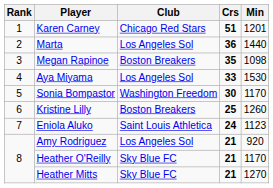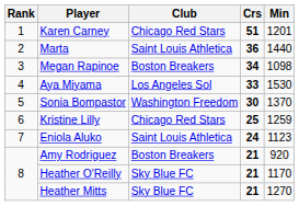 <table class=wikitable>
 <tr>
 <th>Rank</th>
 <th>Player</th>
 <th>Club</th>
 <th>Crs</th>
 <th>Min</th>
 </tr>
 <tr>
 <td style="text-align:center;">1</td>
 <td> <a href='#'>Karen Carney</a></td>
 <td><a href='#'>Chicago Red Stars</a></td>
 <td align=center><strong>51</strong></td>
 <td align=center>1201</td>
 </tr>
 <tr>
 <td style="text-align:center;">2</td>
 <td> <a href='#'>Marta</a></td>
-<td><a href='#'>Los Angeles Sol</a></td>
+<td><a href='#'>Saint Louis Athletica</a></td>
 <td align=center><strong>36</strong></td>
 <td align=center>1440</td>
 </tr>
 <tr>
 <td style="text-align:center;">3</td>
 <td> <a href='#'>Megan Rapinoe</a></td>
 <td><a href='#'>Boston Breakers</a></td>
-<td align=center><strong>35</strong></td>
+<td align=center><strong>34</strong></td>
 <td align=center>1098</td>
 </tr>
 <tr>
 <td style="text-align:center;">4</td>
 <td> <a href='#'>Aya Miyama</a></td>
 <td><a href='#'>Los Angeles Sol</a></td>
 <td align=center><strong>33</strong></td>
 <td align=center>1530</td>
 </tr>
 <tr>
 <td style="text-align:center;">5</td>
 <td> <a href='#'>Sonia Bompastor</a></td>
 <td><a href='#'>Washington Freedom</a></td>
 <td align=center><strong>30</strong></td>
-<td align=center>1170</td>
+<td align=center>1370</td>
 </tr>
 <tr>
 <td style="text-align:center;">6</td>
 <td> <a href='#'>Kristine Lilly</a></td>
-<td><a href='#'>Boston Breakers</a></td>
+<td><a href='#'>Chicago Red Stars</a></td>
 <td align=center><strong>25</strong></td>
-<td align=center>1260</td>
+<td align=center>1259</td>
 </tr>
 <tr>
 <td style="text-align:center;">7</td>
 <td> <a href='#'>Eniola Aluko</a></td>
 <td><a href='#'>Saint Louis Athletica</a></td>
 <td align=center><strong>24</strong></td>
 <td align=center>1123</td>
 </tr>
 <tr>
 <td rowspan="3" style="text-align:center;">8</td>
 <td> <a href='#'>Amy Rodriguez</a></td>
-<td><a href='#'>Los Angeles Sol</a></td>
+<td><a href='#'>Boston Breakers</a></td>
 <td align=center><strong>21</strong></td>
 <td align=center>920</td>
 </tr>
 <tr>
 <td> <a href='#'>Heather O'Reilly</a></td>
 <td><a href='#'>Sky Blue FC</a></td>
 <td align=center><strong>21</strong></td>
 <td align=center>1170</td>
 </tr>
 <tr>
 <td> <a href='#'>Heather Mitts</a></td>
 <td><a href='#'>Sky Blue FC</a></td>
 <td align=center><strong>21</strong></td>
 <td align=center>1270</td>
 </tr>
 </table>
